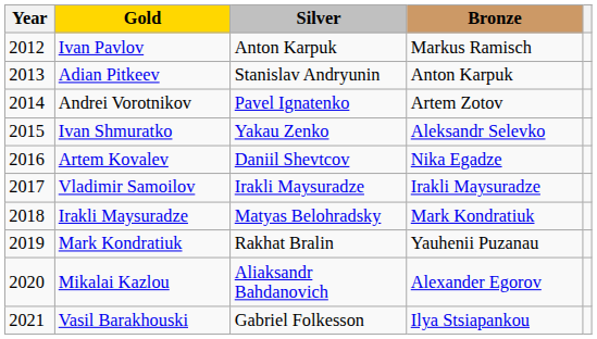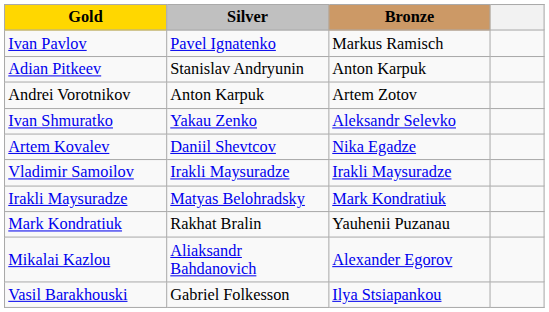 <table class="wikitable unsortable" style="text-align:left; width:85%">
 <tr>
-<th scope="col" style="text-align:center">Year</th>
 <td scope="col" style="text-align:center; width:30%; background:gold"><strong>Gold</strong></td>
 <td scope="col" style="text-align:center; width:30%; background:silver"><strong>Silver</strong></td>
 <td scope="col" style="text-align:center; width:30%; background:#c96"><strong>Bronze</strong></td>
 <th scope="col" style="text-align:center"></th>
 </tr>
 <tr>
-<td>2012</td>
 <td> <a href='#'>Ivan Pavlov</a></td>
-<td> Anton Karpuk</td>
+<td> <a href='#'>Pavel Ignatenko</a></td>
 <td> Markus Ramisch</td>
 <td></td>
 </tr>
 <tr>
-<td>2013</td>
 <td> <a href='#'>Adian Pitkeev</a></td>
 <td> Stanislav Andryunin</td>
 <td> Anton Karpuk</td>
 <td></td>
 </tr>
 <tr>
-<td>2014</td>
 <td> Andrei Vorotnikov</td>
-<td> <a href='#'>Pavel Ignatenko</a></td>
+<td> Anton Karpuk</td>
 <td> Artem Zotov</td>
 <td></td>
 </tr>
 <tr>
-<td>2015</td>
 <td> <a href='#'>Ivan Shmuratko</a></td>
 <td> <a href='#'>Yakau Zenko</a></td>
 <td> <a href='#'>Aleksandr Selevko</a></td>
 <td></td>
 </tr>
 <tr>
-<td>2016</td>
 <td> <a href='#'>Artem Kovalev</a></td>
 <td> <a href='#'>Daniil Shevtcov</a></td>
 <td> <a href='#'>Nika Egadze</a></td>
 <td></td>
 </tr>
 <tr>
-<td>2017</td>
 <td> <a href='#'>Vladimir Samoilov</a></td>
 <td> <a href='#'>Irakli Maysuradze</a></td>
 <td> <a href='#'>Irakli Maysuradze</a></td>
 <td></td>
 </tr>
 <tr>
-<td>2018</td>
 <td> <a href='#'>Irakli Maysuradze</a></td>
 <td> <a href='#'>Matyas Belohradsky</a></td>
 <td> <a href='#'>Mark Kondratiuk</a></td>
 <td></td>
 </tr>
 <tr>
-<td>2019</td>
 <td> <a href='#'>Mark Kondratiuk</a></td>
 <td> Rakhat Bralin</td>
 <td> Yauhenii Puzanau</td>
 <td></td>
 </tr>
 <tr>
-<td>2020</td>
 <td> <a href='#'>Mikalai Kazlou</a></td>
 <td> <a href='#'>Aliaksandr Bahdanovich</a></td>
 <td> <a href='#'>Alexander Egorov</a></td>
 <td></td>
 </tr>
 <tr>
-<td>2021</td>
 <td> <a href='#'>Vasil Barakhouski</a></td>
 <td> Gabriel Folkesson</td>
 <td> <a href='#'>Ilya Stsiapankou</a></td>
 <td></td>
 </tr>
 </table>
